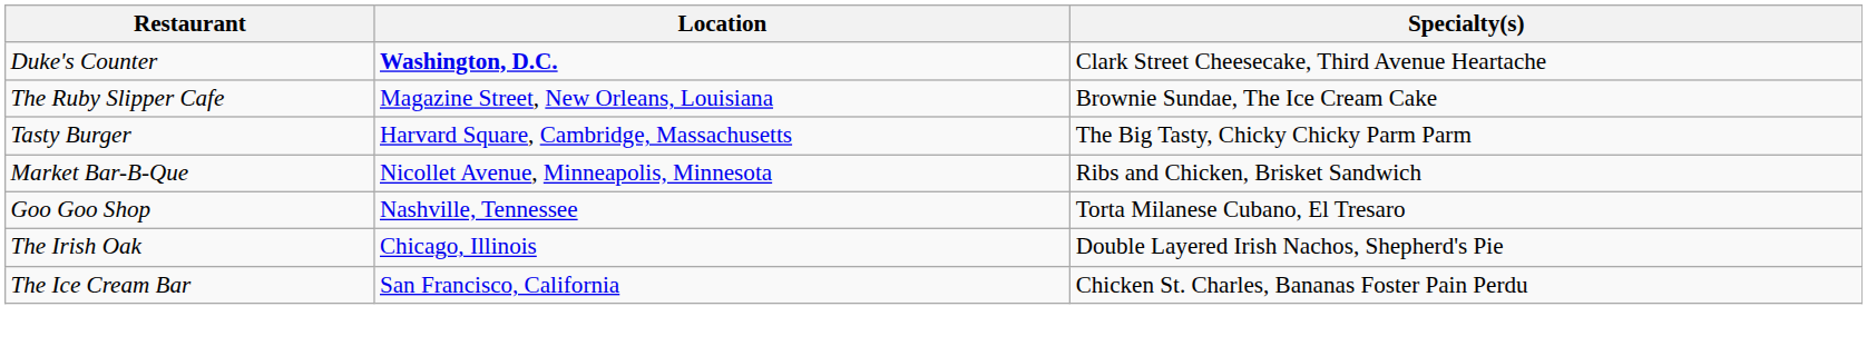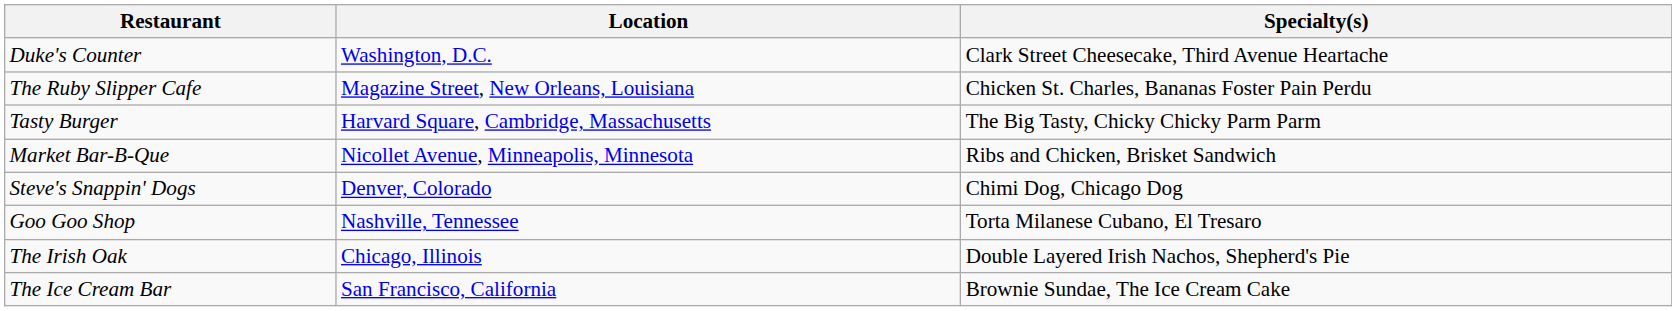 <table class="wikitable" style="width:100%;">
 <tr>
 <th>Restaurant</th>
 <th>Location</th>
 <th>Specialty(s)</th>
 </tr>
 <tr>
 <td><em>Duke's Counter</em></td>
-<td><strong><a href='#'>Washington, D.C.</a></strong></td>
+<td><a href='#'>Washington, D.C.</a></td>
 <td>Clark Street Cheesecake, Third Avenue Heartache</td>
 </tr>
 <tr>
 <td><em>The Ruby Slipper Cafe</em></td>
 <td><a href='#'>Magazine Street</a>, <a href='#'>New Orleans, Louisiana</a></td>
-<td>Brownie Sundae, The Ice Cream Cake</td>
+<td>Chicken St. Charles, Bananas Foster Pain Perdu</td>
 </tr>
 <tr>
 <td><em>Tasty Burger</em></td>
 <td><a href='#'>Harvard Square</a>, <a href='#'>Cambridge, Massachusetts</a></td>
 <td>The Big Tasty, Chicky Chicky Parm Parm</td>
 </tr>
 <tr>
 <td><em>Market Bar-B-Que</em></td>
 <td><a href='#'>Nicollet Avenue</a>, <a href='#'>Minneapolis, Minnesota</a></td>
 <td>Ribs and Chicken, Brisket Sandwich</td>
+</tr>
+<tr>
+<td><em>Steve's Snappin' Dogs</em></td>
+<td><a href='#'>Denver, Colorado</a></td>
+<td>Chimi Dog, Chicago Dog</td>
 </tr>
 <tr>
 <td><em>Goo Goo Shop</em></td>
 <td><a href='#'>Nashville, Tennessee</a></td>
 <td>Torta Milanese Cubano, El Tresaro</td>
 </tr>
 <tr>
 <td><em>The Irish Oak</em></td>
 <td><a href='#'>Chicago, Illinois</a></td>
 <td>Double Layered Irish Nachos, Shepherd's Pie</td>
 </tr>
 <tr>
 <td><em>The Ice Cream Bar</em></td>
 <td><a href='#'>San Francisco, California</a></td>
-<td>Chicken St. Charles, Bananas Foster Pain Perdu</td>
+<td>Brownie Sundae, The Ice Cream Cake</td>
 </tr>
 </table>
